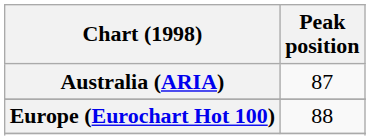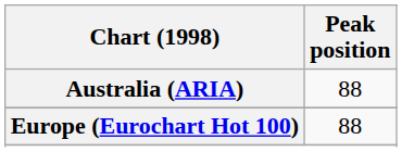 <table class="wikitable sortable plainrowheaders" style="text-align:center">
 <tr>
 <th>Chart (1998)</th>
 <th>Peak<br>position</th>
 </tr>
 <tr>
 <th scope="row">Australia (<a href='#'>ARIA</a>)</th>
-<td>87</td>
+<td>88</td>
 </tr>
 <tr>
 </tr>
 <tr>
 </tr>
 <tr>
 <th scope="row">Europe (<a href='#'>Eurochart Hot 100</a>)</th>
 <td>88</td>
 </tr>
 <tr>
 </tr>
 <tr>
 </tr>
 <tr>
 </tr>
 </table>
